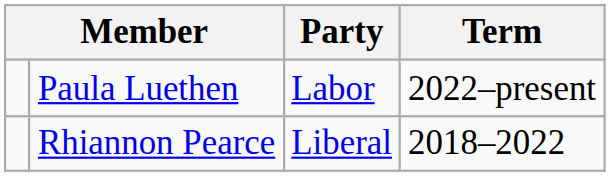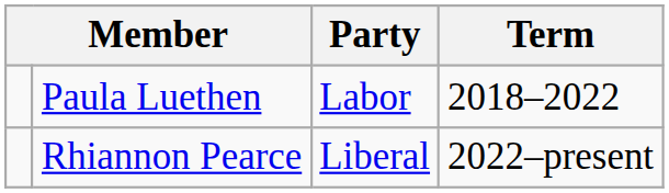 <table class="wikitable">
 <tr>
 <th colspan="2">Member</th>
 <th>Party</th>
 <th>Term</th>
 </tr>
 <tr>
 <td> </td>
 <td><a href='#'>Paula Luethen</a></td>
 <td><a href='#'>Labor</a></td>
-<td>2022–present</td>
+<td>2018–2022</td>
 </tr>
 <tr>
 <td> </td>
 <td><a href='#'>Rhiannon Pearce</a></td>
 <td><a href='#'>Liberal</a></td>
-<td>2018–2022</td>
+<td>2022–present</td>
 </tr>
 </table>
